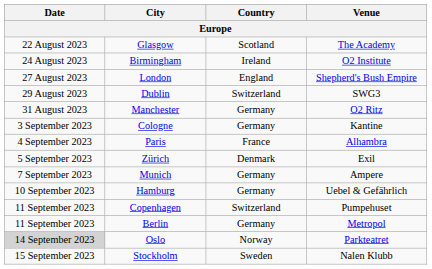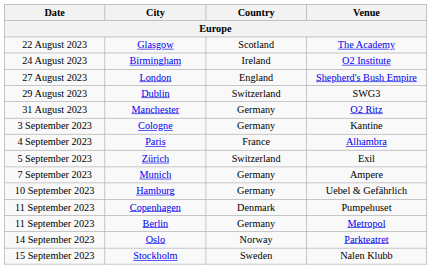 <table class="wikitable" style="text-align:center;">
 <tr bgcolor="#CCCCCC">
 <th width="150" rowspan="1">Date</th>
 <th width="150" rowspan="1">City</th>
 <th width="150" rowspan="1">Country</th>
 <th width="180" rowspan="1">Venue</th>
 </tr>
 <tr>
 <th colspan="7">Europe</th>
 </tr>
 <tr>
 <td>22 August 2023</td>
 <td><a href='#'>Glasgow</a></td>
 <td>Scotland</td>
 <td><a href='#'>The Academy</a></td>
 </tr>
 <tr>
 <td>24 August 2023</td>
 <td><a href='#'>Birmingham</a></td>
 <td>Ireland</td>
 <td><a href='#'>O2 Institute</a></td>
 </tr>
 <tr>
 <td>27 August 2023</td>
 <td><a href='#'>London</a></td>
 <td>England</td>
 <td><a href='#'>Shepherd's Bush Empire</a></td>
 </tr>
 <tr>
 <td>29 August 2023</td>
 <td><a href='#'>Dublin</a></td>
 <td>Switzerland</td>
 <td>SWG3</td>
 </tr>
 <tr>
 <td>31 August 2023</td>
 <td><a href='#'>Manchester</a></td>
 <td>Germany</td>
 <td><a href='#'>O2 Ritz</a></td>
 </tr>
 <tr>
 <td>3 September 2023</td>
 <td><a href='#'>Cologne</a></td>
 <td>Germany</td>
 <td>Kantine</td>
 </tr>
 <tr>
 <td>4 September 2023</td>
 <td><a href='#'>Paris</a></td>
 <td>France</td>
 <td><a href='#'>Alhambra</a></td>
 </tr>
 <tr>
 <td>5 September 2023</td>
 <td><a href='#'>Zürich</a></td>
-<td>Denmark</td>
+<td>Switzerland</td>
 <td>Exil</td>
 </tr>
 <tr>
 <td>7 September 2023</td>
 <td><a href='#'>Munich</a></td>
 <td>Germany</td>
 <td>Ampere</td>
 </tr>
 <tr>
 <td>10 September 2023</td>
 <td><a href='#'>Hamburg</a></td>
 <td>Germany</td>
 <td>Uebel & Gefährlich</td>
 </tr>
 <tr>
 <td>11 September 2023</td>
 <td><a href='#'>Copenhagen</a></td>
-<td>Switzerland</td>
+<td>Denmark</td>
 <td>Pumpehuset</td>
 </tr>
 <tr>
 <td>11 September 2023</td>
 <td><a href='#'>Berlin</a></td>
 <td>Germany</td>
 <td><a href='#'>Metropol</a></td>
 </tr>
 <tr>
-<td style="background: lightgrey;">14 September 2023</td>
+<td>14 September 2023</td>
 <td><a href='#'>Oslo</a></td>
 <td>Norway</td>
 <td><a href='#'>Parkteatret</a></td>
 </tr>
 <tr>
 <td>15 September 2023</td>
 <td><a href='#'>Stockholm</a></td>
 <td>Sweden</td>
 <td>Nalen Klubb</td>
 </tr>
 </table>
